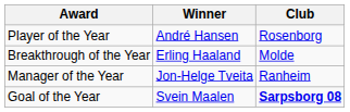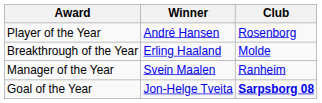 <table class="wikitable">
 <tr>
 <th>Award</th>
 <th>Winner</th>
 <th>Club</th>
 </tr>
 <tr>
 <td>Player of the Year</td>
 <td> <a href='#'>André Hansen</a></td>
 <td><a href='#'>Rosenborg</a></td>
 </tr>
 <tr>
 <td>Breakthrough of the Year</td>
 <td> <a href='#'>Erling Haaland</a></td>
 <td><a href='#'>Molde</a></td>
 </tr>
 <tr>
 <td>Manager of the Year</td>
-<td> <a href='#'>Jon-Helge Tveita</a></td>
+<td> <a href='#'>Svein Maalen</a></td>
 <td><a href='#'>Ranheim</a></td>
 </tr>
 <tr>
 <td>Goal of the Year</td>
-<td> <a href='#'>Svein Maalen</a></td>
+<td> <a href='#'>Jon-Helge Tveita</a></td>
 <td><strong><a href='#'>Sarpsborg 08</a></strong></td>
 </tr>
 </table>
